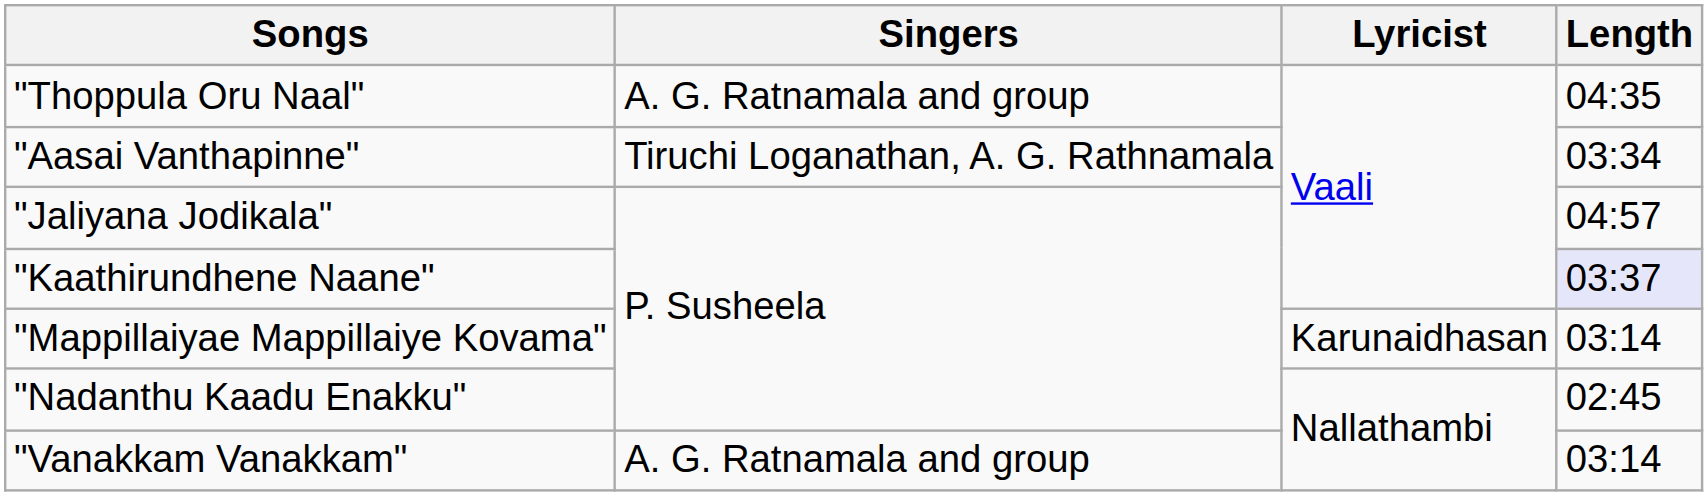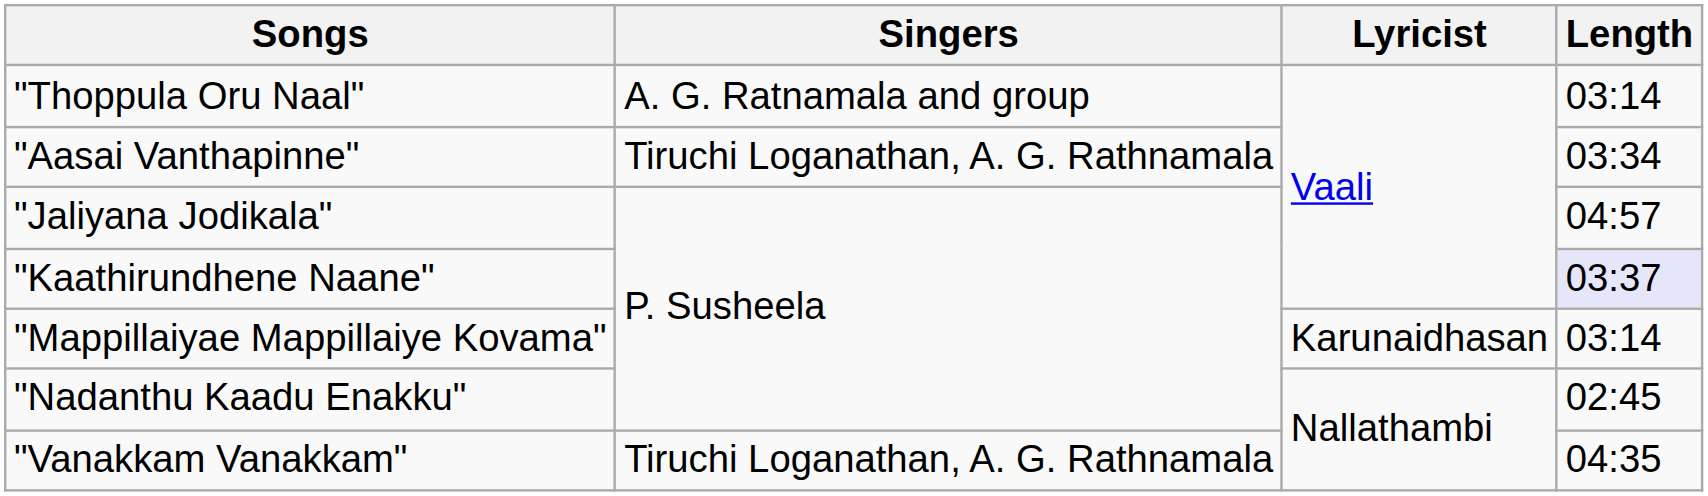 <table class="wikitable">
 <tr>
 <th>Songs</th>
 <th>Singers</th>
 <th>Lyricist</th>
 <th>Length</th>
 </tr>
 <tr>
 <td>"Thoppula Oru Naal"</td>
 <td>A. G. Ratnamala and group</td>
 <td rowspan=4><a href='#'>Vaali</a></td>
-<td>04:35</td>
+<td>03:14</td>
 </tr>
 <tr>
 <td>"Aasai Vanthapinne"</td>
 <td>Tiruchi Loganathan, A. G. Rathnamala</td>
 <td>03:34</td>
 </tr>
 <tr>
 <td>"Jaliyana Jodikala"</td>
 <td rowspan=4>P. Susheela</td>
 <td>04:57</td>
 </tr>
 <tr>
 <td>"Kaathirundhene Naane"</td>
 <td style="background: lavender;">03:37</td>
 </tr>
 <tr>
 <td>"Mappillaiyae Mappillaiye Kovama"</td>
 <td>Karunaidhasan</td>
 <td>03:14</td>
 </tr>
 <tr>
 <td>"Nadanthu Kaadu Enakku"</td>
 <td rowspan=2>Nallathambi</td>
 <td>02:45</td>
 </tr>
 <tr>
 <td>"Vanakkam Vanakkam"</td>
-<td>A. G. Ratnamala and group</td>
-<td>03:14</td>
+<td>Tiruchi Loganathan, A. G. Rathnamala</td>
+<td>04:35</td>
 </tr>
 </table>
